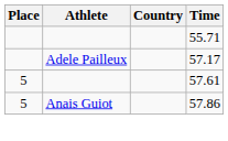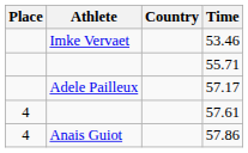 <table class="wikitable">
 <tr>
 <th>Place</th>
 <th>Athlete</th>
 <th>Country</th>
 <th>Time</th>
+</tr>
+<tr>
+<td align=center></td>
+<td><a href='#'>Imke Vervaet</a></td>
+<td></td>
+<td>53.46</td>
 </tr>
 <tr>
 <td align=center></td>
 <td></td>
 <td></td>
 <td>55.71</td>
 </tr>
 <tr>
 <td align=center></td>
 <td><a href='#'>Adele Pailleux</a></td>
 <td></td>
 <td>57.17</td>
 </tr>
 <tr>
-<td align=center>5</td>
+<td align=center>4</td>
 <td></td>
 <td></td>
 <td>57.61</td>
 </tr>
 <tr>
-<td align=center>5</td>
+<td align=center>4</td>
 <td><a href='#'>Anais Guiot</a></td>
 <td></td>
 <td>57.86</td>
 </tr>
 </table>
